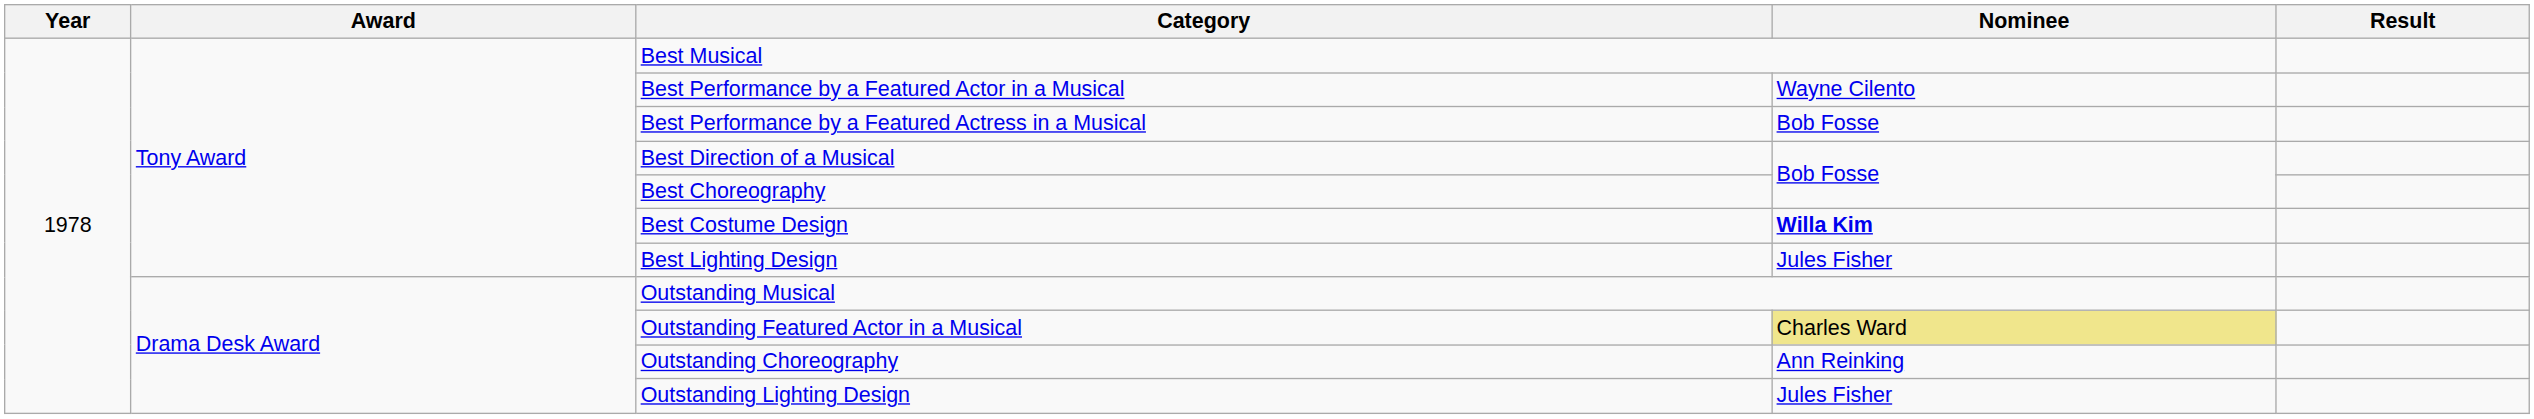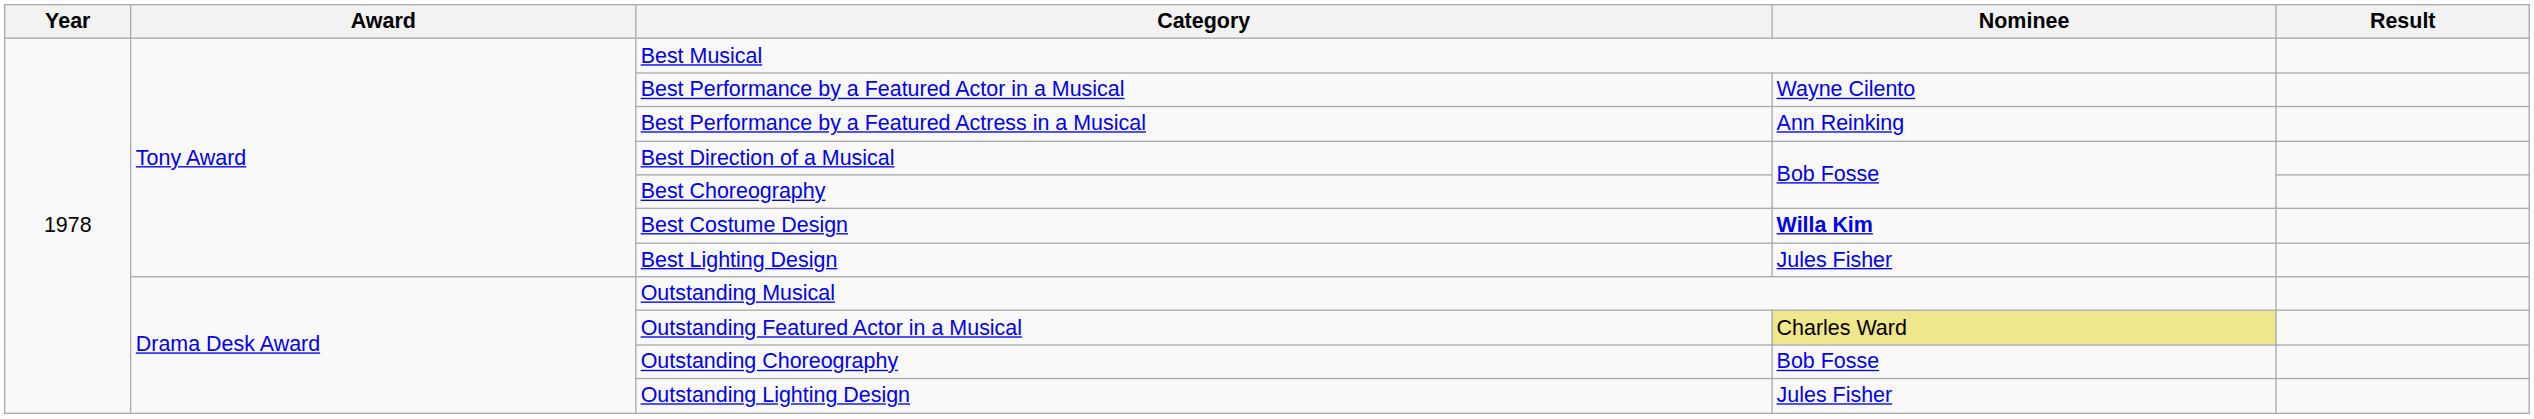 <table class="wikitable" width="95%">
 <tr>
 <th width="5%">Year</th>
 <th width="20%">Award</th>
 <th width="45%">Category</th>
 <th width="20%">Nominee</th>
 <th width="10%">Result</th>
 </tr>
 <tr>
 <td rowspan="11" align="center">1978</td>
 <td rowspan="7"><a href='#'>Tony Award</a></td>
 <td colspan="2"><a href='#'>Best Musical</a></td>
 <td></td>
 </tr>
 <tr>
 <td><a href='#'>Best Performance by a Featured Actor in a Musical</a></td>
 <td><a href='#'>Wayne Cilento</a></td>
 <td></td>
 </tr>
 <tr>
 <td><a href='#'>Best Performance by a Featured Actress in a Musical</a></td>
-<td><a href='#'>Bob Fosse</a></td>
+<td><a href='#'>Ann Reinking</a></td>
 <td></td>
 </tr>
 <tr>
 <td><a href='#'>Best Direction of a Musical</a></td>
 <td rowspan="2"><a href='#'>Bob Fosse</a></td>
 <td></td>
 </tr>
 <tr>
 <td><a href='#'>Best Choreography</a></td>
 <td></td>
 </tr>
 <tr>
 <td><a href='#'>Best Costume Design</a></td>
 <td><strong><a href='#'>Willa Kim</a></strong></td>
 <td></td>
 </tr>
 <tr>
 <td><a href='#'>Best Lighting Design</a></td>
 <td><a href='#'>Jules Fisher</a></td>
 <td></td>
 </tr>
 <tr>
 <td rowspan="4"><a href='#'>Drama Desk Award</a></td>
 <td colspan="2"><a href='#'>Outstanding Musical</a></td>
 <td></td>
 </tr>
 <tr>
 <td><a href='#'>Outstanding Featured Actor in a Musical</a></td>
 <td style="background: khaki;">Charles Ward</td>
 <td></td>
 </tr>
 <tr>
 <td><a href='#'>Outstanding Choreography</a></td>
-<td><a href='#'>Ann Reinking</a></td>
+<td><a href='#'>Bob Fosse</a></td>
 <td></td>
 </tr>
 <tr>
 <td><a href='#'>Outstanding Lighting Design</a></td>
 <td><a href='#'>Jules Fisher</a></td>
 <td></td>
 </tr>
 </table>
